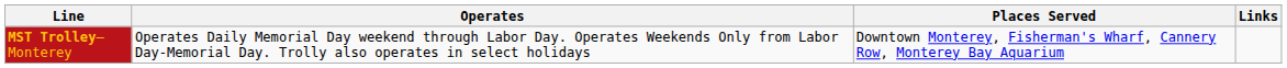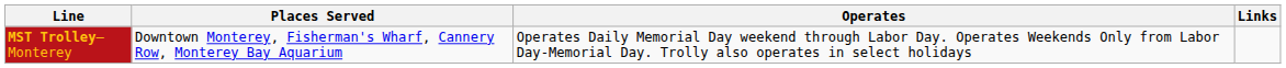 <table class="wikitable">
 <tr>
 <th>Line</th>
+<th>Places Served</th>
 <th>Operates</th>
-<th>Places Served</th>
 <th>Links</th>
 </tr>
 <tr>
 <td style="background:#ba1319; color:#ffc20e"><strong>MST Trolley</strong>—Monterey</td>
+<td>Downtown <a href='#'>Monterey</a>, <a href='#'>Fisherman's Wharf</a>, <a href='#'>Cannery Row</a>, <a href='#'>Monterey Bay Aquarium</a></td>
 <td>Operates Daily Memorial Day weekend through Labor Day. Operates Weekends Only from Labor Day-Memorial Day. Trolly also operates in select holidays</td>
-<td>Downtown <a href='#'>Monterey</a>, <a href='#'>Fisherman's Wharf</a>, <a href='#'>Cannery Row</a>, <a href='#'>Monterey Bay Aquarium</a></td>
 <td></td>
 </tr>
 </table>
